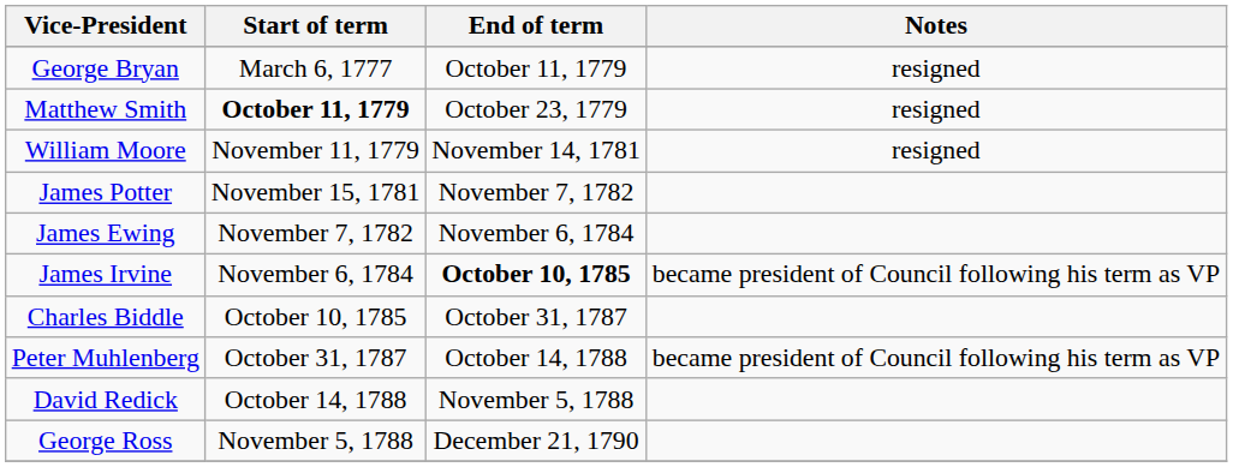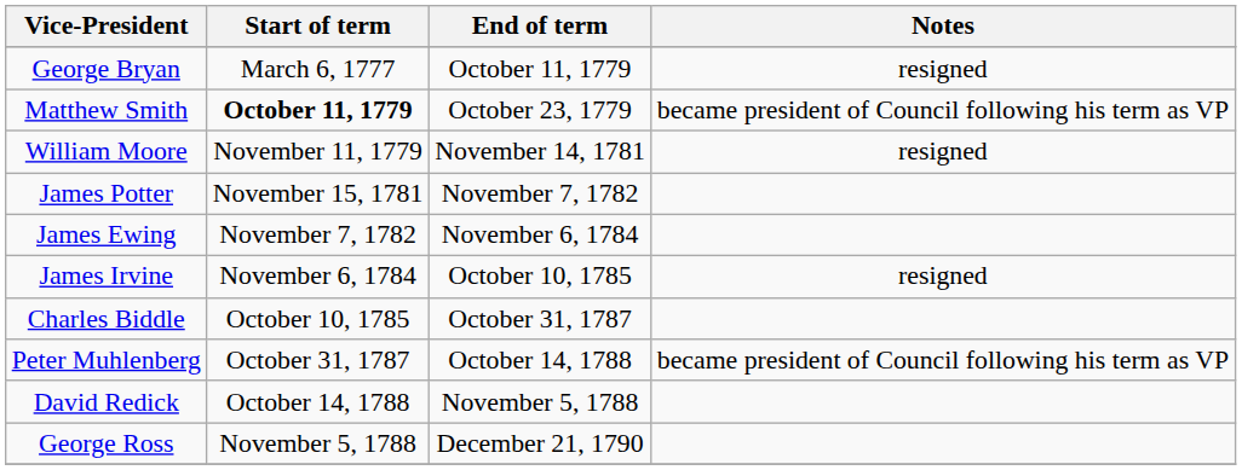 <table class="wikitable sortable" style="text-align:center;">
 <tr>
 <th>Vice-President</th>
 <th>Start of term</th>
 <th>End of term</th>
 <th>Notes</th>
 </tr>
 <tr bgcolor=#FFFFFF>
 </tr>
 <tr>
 <td><a href='#'>George Bryan</a></td>
 <td>March 6, 1777</td>
 <td>October 11, 1779</td>
 <td>resigned</td>
 </tr>
 <tr>
 <td><a href='#'>Matthew Smith</a></td>
 <td><strong>October 11, 1779</strong></td>
 <td>October 23, 1779</td>
-<td>resigned</td>
+<td>became president of Council following his term as VP</td>
 </tr>
 <tr>
 <td><a href='#'>William Moore</a></td>
 <td>November 11, 1779</td>
 <td>November 14, 1781</td>
 <td>resigned</td>
 </tr>
 <tr>
 <td><a href='#'>James Potter</a></td>
 <td>November 15, 1781</td>
 <td>November 7, 1782</td>
 <td></td>
 </tr>
 <tr>
 <td><a href='#'>James Ewing</a></td>
 <td>November 7, 1782</td>
 <td>November 6, 1784</td>
 <td></td>
 </tr>
 <tr>
 <td><a href='#'>James Irvine</a></td>
 <td>November 6, 1784</td>
-<td><strong>October 10, 1785</strong></td>
-<td>became president of Council following his term as VP</td>
+<td>October 10, 1785</td>
+<td>resigned</td>
 </tr>
 <tr>
 <td><a href='#'>Charles Biddle</a></td>
 <td>October 10, 1785</td>
 <td>October 31, 1787</td>
 <td></td>
 </tr>
 <tr>
 <td><a href='#'>Peter Muhlenberg</a></td>
 <td>October 31, 1787</td>
 <td>October 14, 1788</td>
 <td>became president of Council following his term as VP</td>
 </tr>
 <tr>
 <td><a href='#'>David Redick</a></td>
 <td>October 14, 1788</td>
 <td>November 5, 1788</td>
 <td></td>
 </tr>
 <tr>
 <td><a href='#'>George Ross</a></td>
 <td>November 5, 1788</td>
 <td>December 21, 1790</td>
 <td></td>
 </tr>
 <tr>
 </tr>
 </table>
